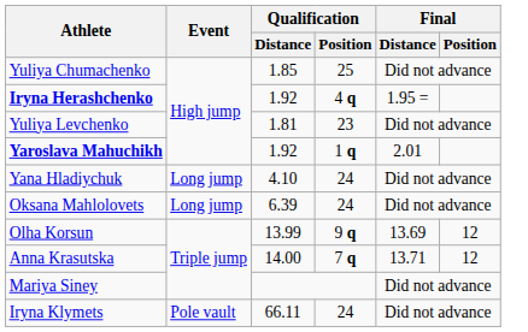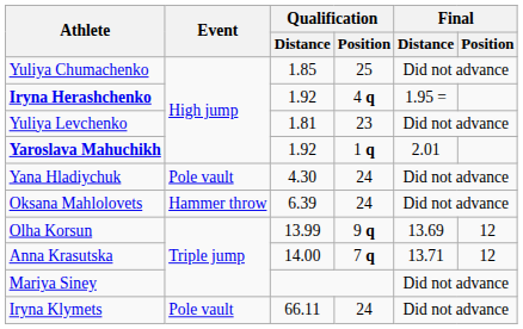 <table class=wikitable style=font-size:90%>
 <tr>
 <th rowspan=2>Athlete</th>
 <th rowspan=2>Event</th>
 <th colspan=2>Qualification</th>
 <th colspan=2>Final</th>
 </tr>
 <tr style=font-size:95%>
 <th>Distance</th>
 <th>Position</th>
 <th>Distance</th>
 <th>Position</th>
 </tr>
 <tr align=center>
 <td align=left><a href='#'>Yuliya Chumachenko</a></td>
 <td align=left rowspan=4><a href='#'>High jump</a></td>
 <td>1.85</td>
 <td>25</td>
 <td colspan=2>Did not advance</td>
 </tr>
 <tr align=center>
 <td align=left><strong><a href='#'>Iryna Herashchenko</a></strong></td>
 <td>1.92</td>
 <td>4 <strong>q</strong></td>
 <td>1.95 =</td>
 <td></td>
 </tr>
 <tr align=center>
 <td align=left><a href='#'>Yuliya Levchenko</a></td>
 <td>1.81</td>
 <td>23</td>
 <td colspan=2>Did not advance</td>
 </tr>
 <tr align=center>
 <td align=left><strong><a href='#'>Yaroslava Mahuchikh</a></strong></td>
 <td>1.92</td>
 <td>1  <strong>q</strong></td>
 <td>2.01</td>
 <td></td>
 </tr>
 <tr align=center>
 <td align=left><a href='#'>Yana Hladiychuk</a></td>
-<td align=left><a href='#'>Long jump</a></td>
-<td>4.10</td>
+<td align=left><a href='#'>Pole vault</a></td>
+<td>4.30</td>
 <td>24</td>
 <td colspan=2>Did not advance</td>
 </tr>
 <tr align=center>
 <td align=left><a href='#'>Oksana Mahlolovets</a></td>
-<td align=left><a href='#'>Long jump</a></td>
+<td align=left><a href='#'>Hammer throw</a></td>
 <td>6.39</td>
 <td>24</td>
 <td colspan=2>Did not advance</td>
 </tr>
 <tr align=center>
 <td align=left><a href='#'>Olha Korsun</a></td>
 <td align=left rowspan=3><a href='#'>Triple jump</a></td>
 <td>13.99</td>
 <td>9 <strong>q</strong></td>
 <td>13.69</td>
 <td>12</td>
 </tr>
 <tr align=center>
 <td align=left><a href='#'>Anna Krasutska</a></td>
 <td>14.00</td>
 <td>7 <strong>q</strong></td>
 <td>13.71</td>
 <td>12</td>
 </tr>
 <tr align=center>
 <td align=left><a href='#'>Mariya Siney</a></td>
 <td colspan=2></td>
 <td colspan=2>Did not advance</td>
 </tr>
 <tr align=center>
 <td align=left><a href='#'>Iryna Klymets</a></td>
 <td align=left><a href='#'>Pole vault</a></td>
 <td>66.11</td>
 <td>24</td>
 <td colspan=2>Did not advance</td>
 </tr>
 </table>
